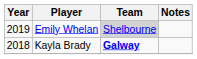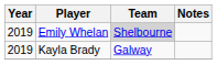 <table class="wikitable">
 <tr>
 <th>Year</th>
 <th>Player</th>
 <th>Team</th>
 <th>Notes</th>
 </tr>
 <tr>
 <td>2019</td>
 <td><a href='#'>Emily Whelan</a></td>
 <td style="background: lightgrey;"><a href='#'>Shelbourne</a></td>
 <td></td>
 </tr>
 <tr>
-<td>2018</td>
+<td>2019</td>
 <td>Kayla Brady</td>
-<td><strong><a href='#'> Galway</a></strong></td>
+<td><a href='#'> Galway</a></td>
 <td></td>
 </tr>
 <tr>
 </tr>
 </table>
